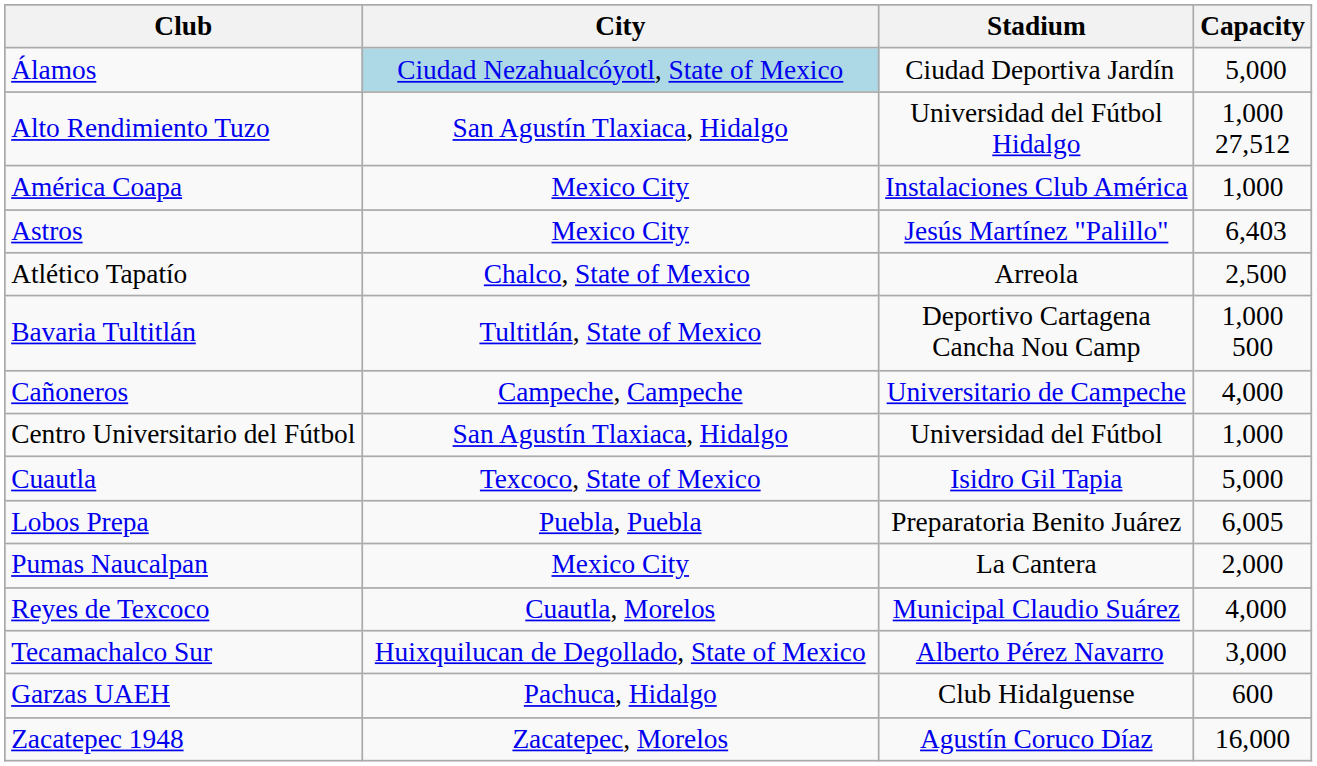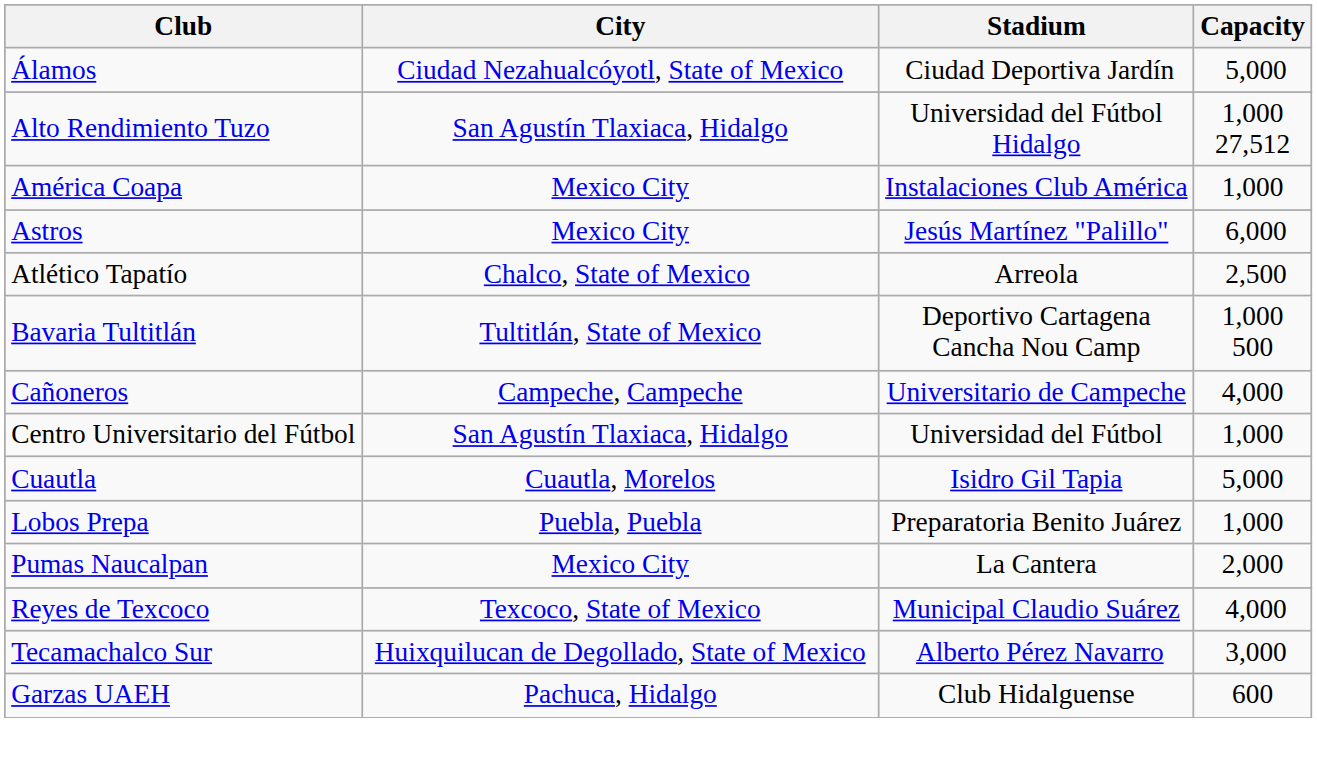 <table class="wikitable sortable" style="text-align: center;">
 <tr>
 <th>Club</th>
 <th>City</th>
 <th>Stadium</th>
 <th>Capacity</th>
 </tr>
 <tr>
 <td align="left"><a href='#'>Álamos</a> </td>
-<td style="background: lightblue;"> <a href='#'>Ciudad Nezahualcóyotl</a>, <a href='#'>State of Mexico</a> </td>
+<td> <a href='#'>Ciudad Nezahualcóyotl</a>, <a href='#'>State of Mexico</a> </td>
 <td> Ciudad Deportiva Jardín</td>
 <td> 5,000</td>
 </tr>
 <tr>
 <td align="left"><a href='#'>Alto Rendimiento Tuzo</a></td>
 <td><a href='#'>San Agustín Tlaxiaca</a>, <a href='#'>Hidalgo</a></td>
 <td>Universidad del Fútbol<br><a href='#'>Hidalgo</a></td>
 <td>1,000<br>27,512</td>
 </tr>
 <tr>
 <td align="left"><a href='#'>América Coapa</a></td>
 <td><a href='#'>Mexico City</a></td>
 <td><a href='#'>Instalaciones Club América</a></td>
 <td>1,000</td>
 </tr>
 <tr>
 <td align="left"><a href='#'>Astros</a></td>
 <td> <a href='#'>Mexico City</a> </td>
 <td><a href='#'>Jesús Martínez "Palillo"</a></td>
-<td> 6,403</td>
+<td> 6,000</td>
 </tr>
 <tr>
 <td align="left">Atlético Tapatío </td>
 <td><a href='#'>Chalco</a>, <a href='#'>State of Mexico</a> </td>
 <td> Arreola </td>
 <td> 2,500</td>
 </tr>
 <tr>
 <td align="left"><a href='#'>Bavaria Tultitlán</a></td>
 <td><a href='#'>Tultitlán</a>, <a href='#'>State of Mexico</a></td>
 <td>Deportivo Cartagena<br>Cancha Nou Camp</td>
 <td>1,000<br>500</td>
 </tr>
 <tr>
 <td align="left"><a href='#'>Cañoneros</a></td>
 <td><a href='#'>Campeche</a>, <a href='#'>Campeche</a></td>
 <td><a href='#'>Universitario de Campeche</a></td>
 <td>4,000</td>
 </tr>
 <tr>
 <td align="left">Centro Universitario del Fútbol</td>
 <td><a href='#'>San Agustín Tlaxiaca</a>, <a href='#'>Hidalgo</a></td>
 <td>Universidad del Fútbol</td>
 <td>1,000</td>
 </tr>
 <tr>
 <td align="left"><a href='#'>Cuautla</a></td>
-<td> <a href='#'>Texcoco</a>, <a href='#'>State of Mexico</a> </td>
+<td><a href='#'>Cuautla</a>, <a href='#'>Morelos</a></td>
 <td><a href='#'>Isidro Gil Tapia</a></td>
 <td>5,000</td>
 </tr>
 <tr>
 <td align="left"><a href='#'>Lobos Prepa</a></td>
 <td><a href='#'>Puebla</a>, <a href='#'>Puebla</a></td>
 <td>Preparatoria Benito Juárez</td>
-<td>6,005</td>
+<td>1,000</td>
 </tr>
 <tr>
 <td align="left"><a href='#'>Pumas Naucalpan</a></td>
 <td><a href='#'>Mexico City</a></td>
 <td>La Cantera</td>
 <td>2,000</td>
 </tr>
 <tr>
 <td align="left"><a href='#'>Reyes de Texcoco</a> </td>
-<td><a href='#'>Cuautla</a>, <a href='#'>Morelos</a></td>
+<td> <a href='#'>Texcoco</a>, <a href='#'>State of Mexico</a> </td>
 <td> <a href='#'>Municipal Claudio Suárez</a> </td>
 <td> 4,000</td>
 </tr>
 <tr>
 <td align="left"><a href='#'>Tecamachalco Sur</a> </td>
 <td> <a href='#'>Huixquilucan de Degollado</a>, <a href='#'>State of Mexico</a> </td>
 <td> <a href='#'>Alberto Pérez Navarro</a></td>
 <td> 3,000</td>
 </tr>
 <tr>
 <td align="left"><a href='#'>Garzas UAEH</a></td>
 <td><a href='#'>Pachuca</a>, <a href='#'>Hidalgo</a></td>
 <td>Club Hidalguense</td>
 <td>600</td>
 </tr>
-<tr>
-<td align="left"><a href='#'>Zacatepec 1948</a></td>
-<td><a href='#'>Zacatepec</a>, <a href='#'>Morelos</a></td>
-<td><a href='#'>Agustín Coruco Díaz</a></td>
-<td>16,000</td>
-</tr>
 </table>
